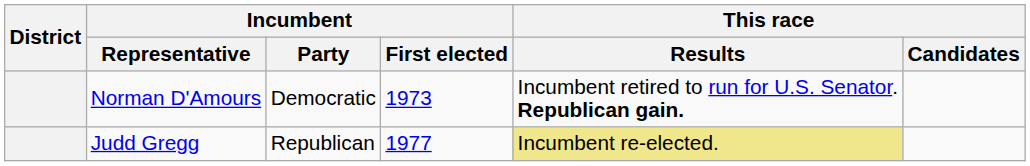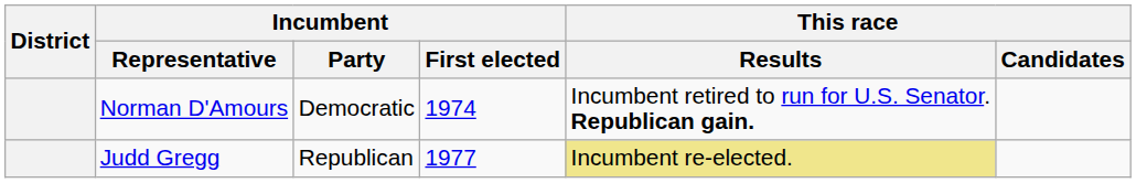 <table class=wikitable>
 <tr>
 <th rowspan=2>District</th>
 <th colspan=3>Incumbent</th>
 <th colspan=2>This race</th>
 </tr>
 <tr>
 <th>Representative</th>
 <th>Party</th>
 <th>First elected</th>
 <th>Results</th>
 <th>Candidates</th>
 </tr>
 <tr>
 <th></th>
 <td><a href='#'>Norman D'Amours</a></td>
 <td>Democratic</td>
-<td><a href='#'>1973</a></td>
+<td><a href='#'>1974</a></td>
 <td>Incumbent retired to <a href='#'>run for U.S. Senator</a>.<br><strong>Republican gain.</strong></td>
 <td nowrap><br></td>
 </tr>
 <tr>
 <th></th>
 <td><a href='#'>Judd Gregg</a></td>
 <td>Republican</td>
 <td><a href='#'>1977</a></td>
 <td style="background: khaki;">Incumbent re-elected.</td>
 <td nowrap></td>
 </tr>
 </table>
